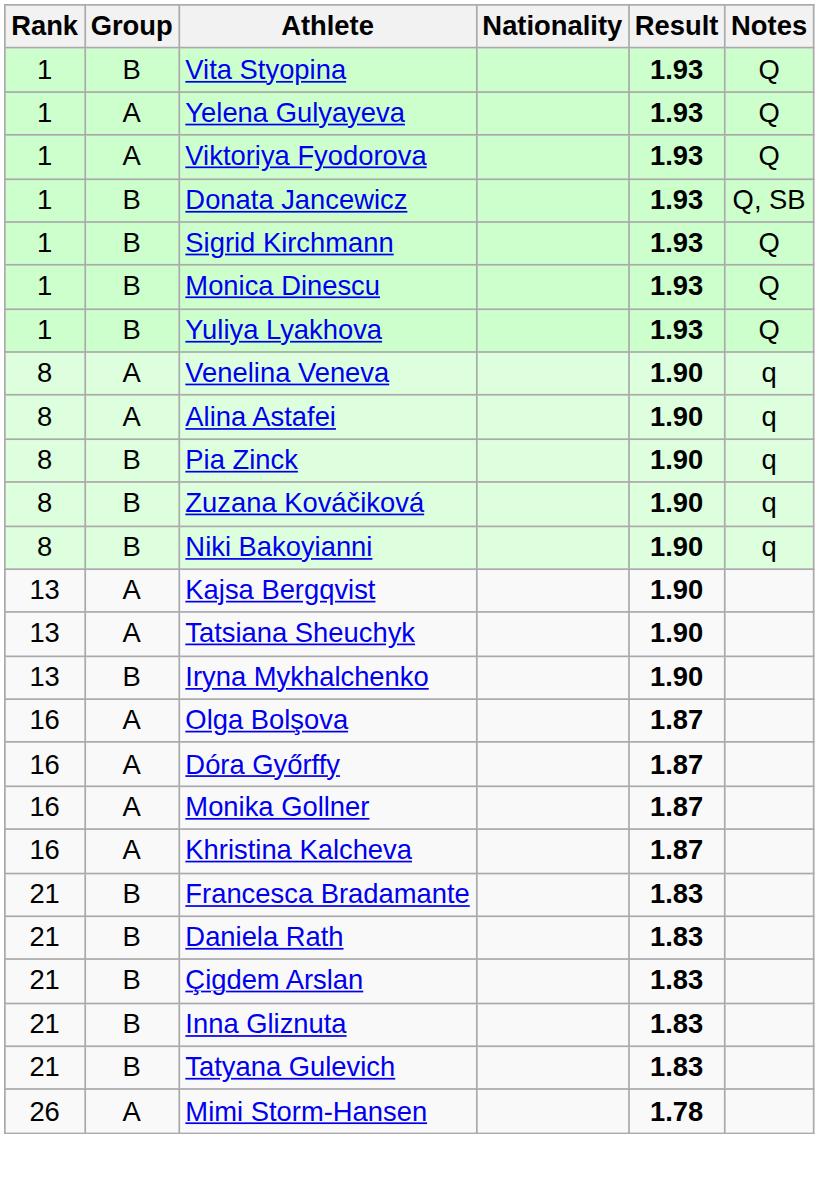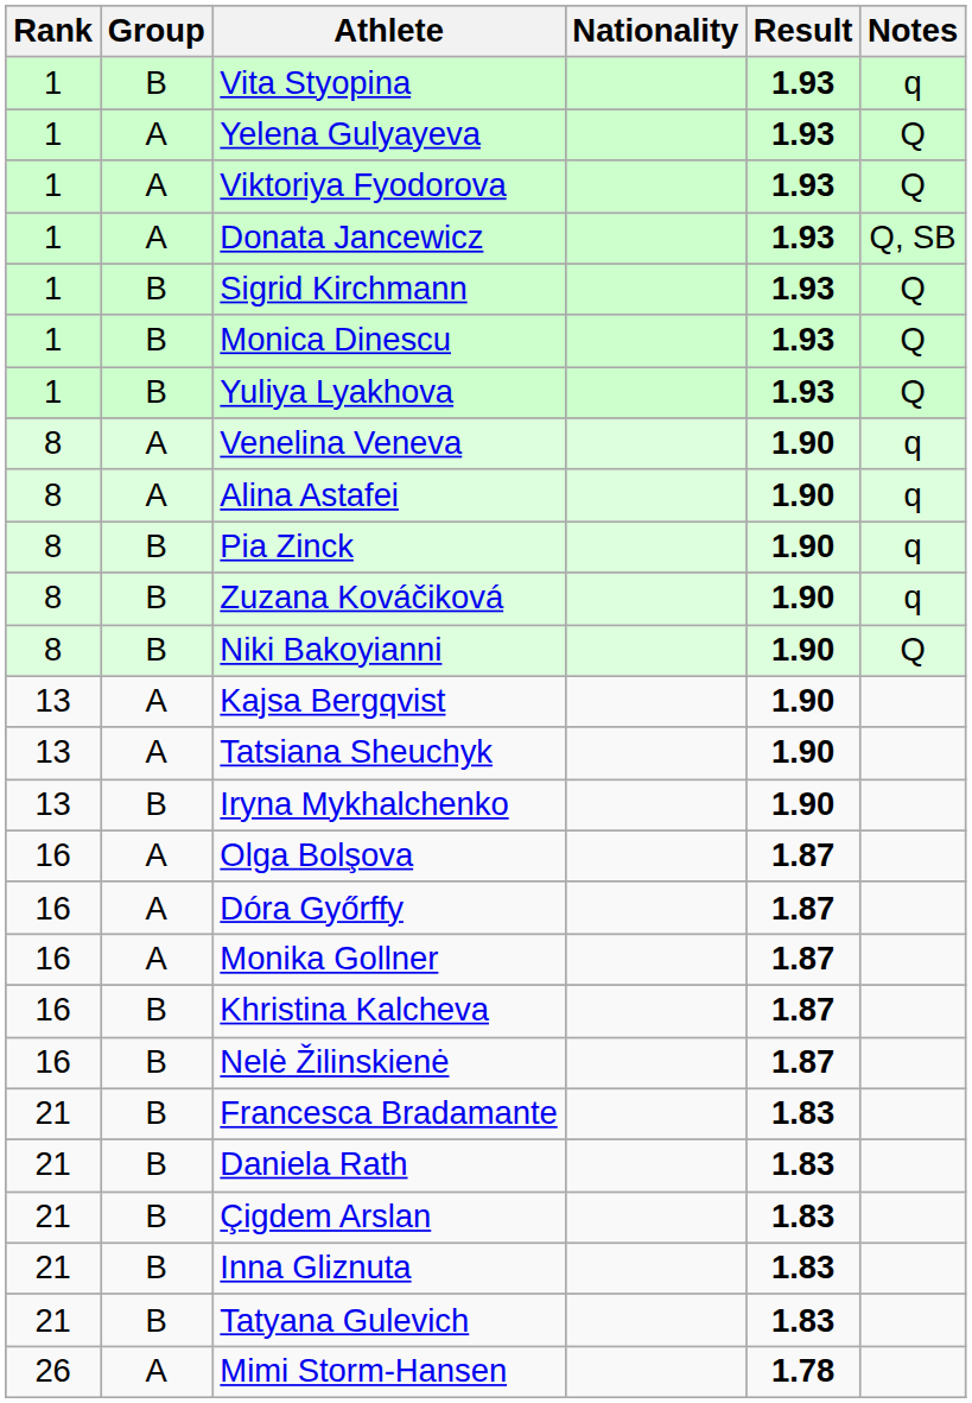 <table class="wikitable sortable" style="text-align:center">
 <tr>
 <th>Rank</th>
 <th>Group</th>
 <th>Athlete</th>
 <th>Nationality</th>
 <th>Result</th>
 <th>Notes</th>
 </tr>
 <tr bgcolor=ccffcc>
 <td>1</td>
 <td>B</td>
 <td align="left"><a href='#'>Vita Styopina</a></td>
 <td align=left></td>
 <td><strong>1.93</strong></td>
-<td>Q</td>
+<td>q</td>
 </tr>
 <tr bgcolor=ccffcc>
 <td>1</td>
 <td>A</td>
 <td align="left"><a href='#'>Yelena Gulyayeva</a></td>
 <td align=left></td>
 <td><strong>1.93</strong></td>
 <td>Q</td>
 </tr>
 <tr bgcolor=ccffcc>
 <td>1</td>
 <td>A</td>
 <td align="left"><a href='#'>Viktoriya Fyodorova</a></td>
 <td align=left></td>
 <td><strong>1.93</strong></td>
 <td>Q</td>
 </tr>
 <tr bgcolor=ccffcc>
 <td>1</td>
-<td>B</td>
+<td>A</td>
 <td align="left"><a href='#'>Donata Jancewicz</a></td>
 <td align=left></td>
 <td><strong>1.93</strong></td>
 <td>Q, SB</td>
 </tr>
 <tr bgcolor=ccffcc>
 <td>1</td>
 <td>B</td>
 <td align="left"><a href='#'>Sigrid Kirchmann</a></td>
 <td align=left></td>
 <td><strong>1.93</strong></td>
 <td>Q</td>
 </tr>
 <tr bgcolor=ccffcc>
 <td>1</td>
 <td>B</td>
 <td align="left"><a href='#'>Monica Dinescu</a></td>
 <td align=left></td>
 <td><strong>1.93</strong></td>
 <td>Q</td>
 </tr>
 <tr bgcolor=ccffcc>
 <td>1</td>
 <td>B</td>
 <td align="left"><a href='#'>Yuliya Lyakhova</a></td>
 <td align=left></td>
 <td><strong>1.93</strong></td>
 <td>Q</td>
 </tr>
 <tr bgcolor=ddffdd>
 <td>8</td>
 <td>A</td>
 <td align="left"><a href='#'>Venelina Veneva</a></td>
 <td align=left></td>
 <td><strong>1.90</strong></td>
 <td>q</td>
 </tr>
 <tr bgcolor=ddffdd>
 <td>8</td>
 <td>A</td>
 <td align="left"><a href='#'>Alina Astafei</a></td>
 <td align=left></td>
 <td><strong>1.90</strong></td>
 <td>q</td>
 </tr>
 <tr bgcolor=ddffdd>
 <td>8</td>
 <td>B</td>
 <td align="left"><a href='#'>Pia Zinck</a></td>
 <td align=left></td>
 <td><strong>1.90</strong></td>
 <td>q</td>
 </tr>
 <tr bgcolor=ddffdd>
 <td>8</td>
 <td>B</td>
 <td align="left"><a href='#'>Zuzana Kováčiková</a></td>
 <td align=left></td>
 <td><strong>1.90</strong></td>
 <td>q</td>
 </tr>
 <tr bgcolor=ddffdd>
 <td>8</td>
 <td>B</td>
 <td align="left"><a href='#'>Niki Bakoyianni</a></td>
 <td align=left></td>
 <td><strong>1.90</strong></td>
-<td>q</td>
+<td>Q</td>
 </tr>
 <tr>
 <td>13</td>
 <td>A</td>
 <td align="left"><a href='#'>Kajsa Bergqvist</a></td>
 <td align=left></td>
 <td><strong>1.90</strong></td>
 <td></td>
 </tr>
 <tr>
 <td>13</td>
 <td>A</td>
 <td align="left"><a href='#'>Tatsiana Sheuchyk</a></td>
 <td align=left></td>
 <td><strong>1.90</strong></td>
 <td></td>
 </tr>
 <tr>
 <td>13</td>
 <td>B</td>
 <td align="left"><a href='#'>Iryna Mykhalchenko</a></td>
 <td align=left></td>
 <td><strong>1.90</strong></td>
 <td></td>
 </tr>
 <tr>
 <td>16</td>
 <td>A</td>
 <td align="left"><a href='#'>Olga Bolşova</a></td>
 <td align=left></td>
 <td><strong>1.87</strong></td>
 <td></td>
 </tr>
 <tr>
 <td>16</td>
 <td>A</td>
 <td align="left"><a href='#'>Dóra Győrffy</a></td>
 <td align=left></td>
 <td><strong>1.87</strong></td>
 <td></td>
 </tr>
 <tr>
 <td>16</td>
 <td>A</td>
 <td align="left"><a href='#'>Monika Gollner</a></td>
 <td align=left></td>
 <td><strong>1.87</strong></td>
 <td></td>
 </tr>
 <tr>
 <td>16</td>
-<td>A</td>
+<td>B</td>
 <td align="left"><a href='#'>Khristina Kalcheva</a></td>
+<td align=left></td>
+<td><strong>1.87</strong></td>
+<td></td>
+</tr>
+<tr>
+<td>16</td>
+<td>B</td>
+<td align="left"><a href='#'>Nelė Žilinskienė</a></td>
 <td align=left></td>
 <td><strong>1.87</strong></td>
 <td></td>
 </tr>
 <tr>
 <td>21</td>
 <td>B</td>
 <td align="left"><a href='#'>Francesca Bradamante</a></td>
 <td align=left></td>
 <td><strong>1.83 </strong></td>
 <td></td>
 </tr>
 <tr>
 <td>21</td>
 <td>B</td>
 <td align="left"><a href='#'>Daniela Rath</a></td>
 <td align=left></td>
 <td><strong>1.83</strong></td>
 <td></td>
 </tr>
 <tr>
 <td>21</td>
 <td>B</td>
 <td align="left"><a href='#'>Çigdem Arslan</a></td>
 <td align=left></td>
 <td><strong>1.83</strong></td>
 <td></td>
 </tr>
 <tr>
 <td>21</td>
 <td>B</td>
 <td align="left"><a href='#'>Inna Gliznuta</a></td>
 <td align=left></td>
 <td><strong>1.83</strong></td>
 <td></td>
 </tr>
 <tr>
 <td>21</td>
 <td>B</td>
 <td align="left"><a href='#'>Tatyana Gulevich</a></td>
 <td align=left></td>
 <td><strong>1.83</strong></td>
 <td></td>
 </tr>
 <tr>
 <td>26</td>
 <td>A</td>
 <td align="left"><a href='#'>Mimi Storm-Hansen</a></td>
 <td align=left></td>
 <td><strong>1.78</strong></td>
 <td></td>
 </tr>
 </table>
